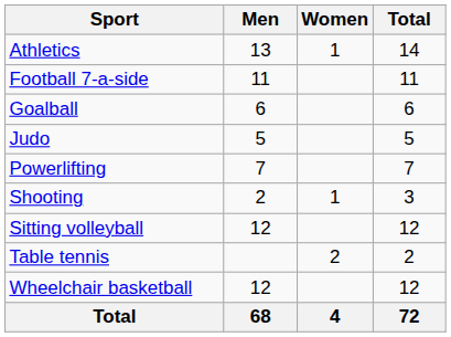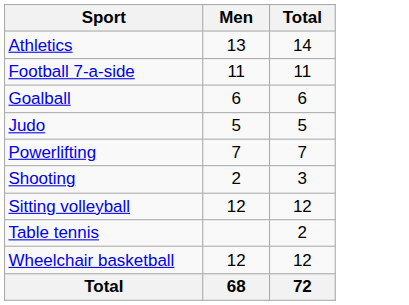 <table class="wikitable sortable" style="text-align:center;">
 <tr>
 <th width=180>Sport</th>
 <th width=55>Men</th>
-<th width=55>Women</th>
 <th width=55>Total</th>
 </tr>
 <tr>
 <td align=left><a href='#'>Athletics</a></td>
 <td>13</td>
-<td>1</td>
 <td>14</td>
 </tr>
 <tr>
 <td align=left><a href='#'>Football 7-a-side</a></td>
 <td>11</td>
-<td></td>
 <td>11</td>
 </tr>
 <tr>
 <td align=left><a href='#'>Goalball</a></td>
 <td>6</td>
-<td></td>
 <td>6</td>
 </tr>
 <tr>
 <td align=left><a href='#'>Judo</a></td>
 <td>5</td>
-<td></td>
 <td>5</td>
 </tr>
 <tr>
 <td align=left><a href='#'>Powerlifting</a></td>
 <td>7</td>
-<td></td>
 <td>7</td>
 </tr>
 <tr>
 <td align=left><a href='#'>Shooting</a></td>
 <td>2</td>
-<td>1</td>
 <td>3</td>
 </tr>
 <tr>
 <td align=left><a href='#'>Sitting volleyball</a></td>
 <td>12</td>
-<td></td>
 <td>12</td>
 </tr>
 <tr>
 <td align=left><a href='#'>Table tennis</a></td>
 <td></td>
 <td>2</td>
-<td>2</td>
 </tr>
 <tr>
 <td align=left><a href='#'>Wheelchair basketball</a></td>
 <td>12</td>
-<td></td>
 <td>12</td>
 </tr>
 <tr class="sortbottom">
 <th>Total</th>
 <th>68</th>
-<th>4</th>
 <th>72</th>
 </tr>
 </table>
